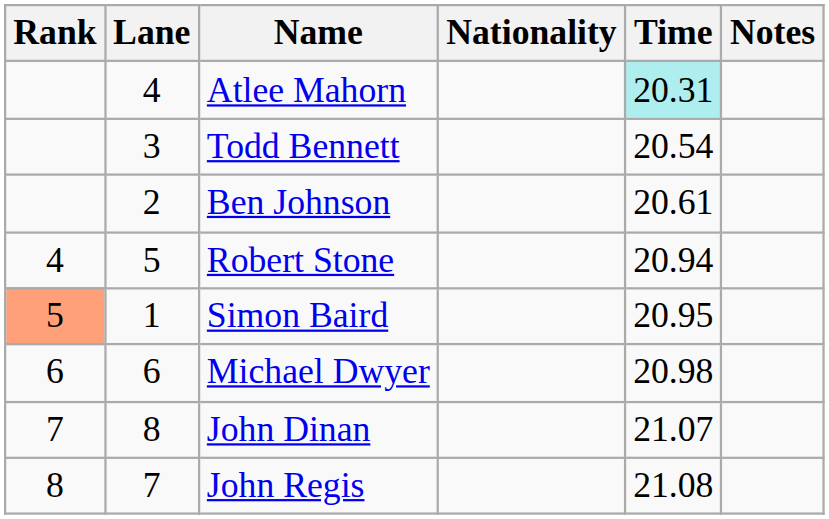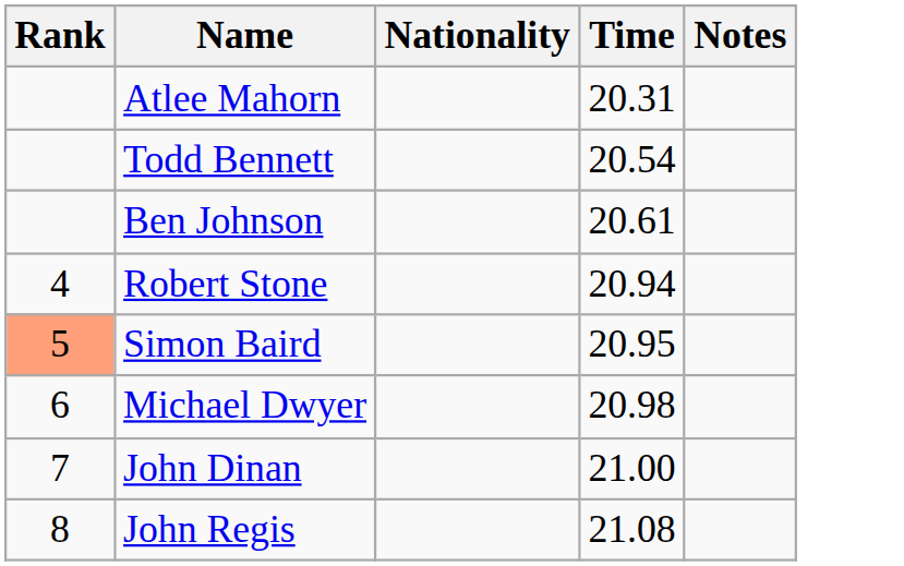 <table class="wikitable sortable" style=" text-align:center">
 <tr>
 <th>Rank</th>
-<th>Lane</th>
 <th>Name</th>
 <th>Nationality</th>
 <th>Time</th>
 <th>Notes</th>
 </tr>
 <tr>
 <td></td>
-<td>4</td>
 <td align=left><a href='#'>Atlee Mahorn</a></td>
 <td align=left></td>
-<td style="background: paleturquoise;">20.31</td>
+<td>20.31</td>
 <td></td>
 </tr>
 <tr>
 <td></td>
-<td>3</td>
 <td align=left><a href='#'>Todd Bennett</a></td>
 <td align=left></td>
 <td>20.54</td>
 <td></td>
 </tr>
 <tr>
 <td></td>
-<td>2</td>
 <td align=left><a href='#'>Ben Johnson</a></td>
 <td align=left></td>
 <td>20.61</td>
 <td></td>
 </tr>
 <tr>
 <td>4</td>
-<td>5</td>
 <td align=left><a href='#'>Robert Stone</a></td>
 <td align=left></td>
 <td>20.94</td>
 <td></td>
 </tr>
 <tr>
 <td style="background: lightsalmon;">5</td>
-<td>1</td>
 <td align=left><a href='#'>Simon Baird</a></td>
 <td align=left></td>
 <td>20.95</td>
 <td></td>
 </tr>
 <tr>
-<td>6</td>
 <td>6</td>
 <td align=left><a href='#'>Michael Dwyer</a></td>
 <td align=left></td>
 <td>20.98</td>
 <td></td>
 </tr>
 <tr>
 <td>7</td>
-<td>8</td>
 <td align=left><a href='#'>John Dinan</a></td>
 <td align=left></td>
-<td>21.07</td>
+<td>21.00</td>
 <td></td>
 </tr>
 <tr>
 <td>8</td>
-<td>7</td>
 <td align=left><a href='#'>John Regis</a></td>
 <td align=left></td>
 <td>21.08</td>
 <td></td>
 </tr>
 </table>
